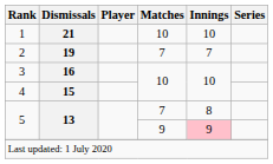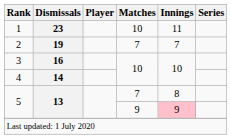 <table class="wikitable plainrowheaders sortable">
 <tr>
 <th scope=col>Rank</th>
 <th scope=col>Dismissals</th>
 <th scope=col>Player</th>
 <th scope=col>Matches</th>
 <th scope=col>Innings</th>
 <th scope=col>Series</th>
 </tr>
 <tr>
 <td align=center>1</td>
-<th scope=row style="text-align:center;">21</th>
+<th scope=row style="text-align:center;">23</th>
 <td></td>
 <td align=center>10</td>
-<td align=center>10</td>
+<td align=center>11</td>
 <td></td>
 </tr>
 <tr>
 <td align=center>2</td>
 <th scope=row style=text-align:center;>19</th>
 <td></td>
 <td align=center>7</td>
 <td align=center>7</td>
 <td></td>
 </tr>
 <tr>
 <td align=center>3</td>
 <th scope=row style=text-align:center;>16</th>
 <td></td>
 <td align=center rowspan=2>10</td>
 <td align=center rowspan=2>10</td>
 <td></td>
 </tr>
 <tr>
 <td align=center>4</td>
-<th scope=row style=text-align:center;>15</th>
+<th scope=row style=text-align:center;>14</th>
 <td></td>
 <td></td>
 </tr>
 <tr>
 <td align=center rowspan=2>5</td>
 <th scope=row style=text-align:center; rowspan=2>13</th>
 <td rowspan=2></td>
 <td align=center>7</td>
 <td align=center>8</td>
 <td></td>
 </tr>
 <tr>
 <td align=center>9</td>
 <td align=center style="background: pink;">9</td>
 <td></td>
 </tr>
 <tr>
 </tr>
 <tr class=sortbottom>
 <td colspan=6><small>Last updated: 1 July 2020</small></td>
 </tr>
 </table>
